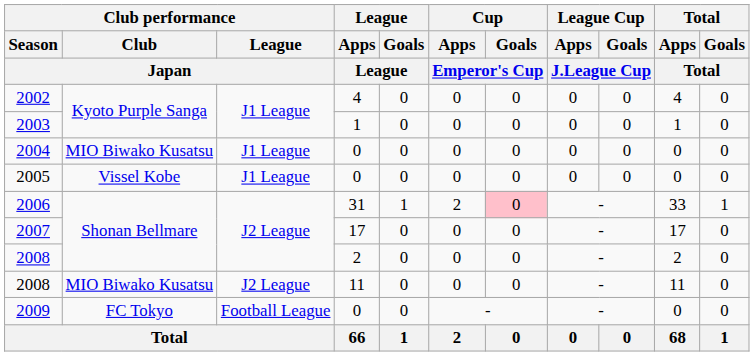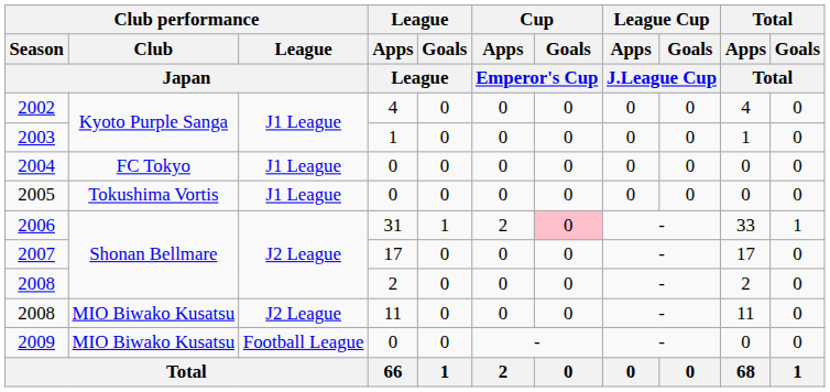 <table class="wikitable" style="text-align:center;">
 <tr>
 <th colspan=3>Club performance</th>
 <th colspan=2>League</th>
 <th colspan=2>Cup</th>
 <th colspan=2>League Cup</th>
 <th colspan=2>Total</th>
 </tr>
 <tr>
 <th>Season</th>
 <th>Club</th>
 <th>League</th>
 <th>Apps</th>
 <th>Goals</th>
 <th>Apps</th>
 <th>Goals</th>
 <th>Apps</th>
 <th>Goals</th>
 <th>Apps</th>
 <th>Goals</th>
 </tr>
 <tr>
 <th colspan=3>Japan</th>
 <th colspan=2>League</th>
 <th colspan=2><a href='#'>Emperor's Cup</a></th>
 <th colspan=2><a href='#'>J.League Cup</a></th>
 <th colspan=2>Total</th>
 </tr>
 <tr>
 <td><a href='#'>2002</a></td>
 <td rowspan="2"><a href='#'>Kyoto Purple Sanga</a></td>
 <td rowspan="2"><a href='#'>J1 League</a></td>
 <td>4</td>
 <td>0</td>
 <td>0</td>
 <td>0</td>
 <td>0</td>
 <td>0</td>
 <td>4</td>
 <td>0</td>
 </tr>
 <tr>
 <td><a href='#'>2003</a></td>
 <td>1</td>
 <td>0</td>
 <td>0</td>
 <td>0</td>
 <td>0</td>
 <td>0</td>
 <td>1</td>
 <td>0</td>
 </tr>
 <tr>
 <td><a href='#'>2004</a></td>
-<td><a href='#'>MIO Biwako Kusatsu</a></td>
+<td><a href='#'>FC Tokyo</a></td>
 <td><a href='#'>J1 League</a></td>
 <td>0</td>
 <td>0</td>
 <td>0</td>
 <td>0</td>
 <td>0</td>
 <td>0</td>
 <td>0</td>
 <td>0</td>
 </tr>
 <tr>
 <td>2005</td>
-<td><a href='#'>Vissel Kobe</a></td>
+<td><a href='#'>Tokushima Vortis</a></td>
 <td><a href='#'>J1 League</a></td>
 <td>0</td>
 <td>0</td>
 <td>0</td>
 <td>0</td>
 <td>0</td>
 <td>0</td>
 <td>0</td>
 <td>0</td>
 </tr>
 <tr>
 <td><a href='#'>2006</a></td>
 <td rowspan="3"><a href='#'>Shonan Bellmare</a></td>
 <td rowspan="3"><a href='#'>J2 League</a></td>
 <td>31</td>
 <td>1</td>
 <td>2</td>
 <td style="background: pink;">0</td>
 <td colspan="2">-</td>
 <td>33</td>
 <td>1</td>
 </tr>
 <tr>
 <td><a href='#'>2007</a></td>
 <td>17</td>
 <td>0</td>
 <td>0</td>
 <td>0</td>
 <td colspan="2">-</td>
 <td>17</td>
 <td>0</td>
 </tr>
 <tr>
 <td><a href='#'>2008</a></td>
 <td>2</td>
 <td>0</td>
 <td>0</td>
 <td>0</td>
 <td colspan="2">-</td>
 <td>2</td>
 <td>0</td>
 </tr>
 <tr>
 <td>2008</td>
 <td><a href='#'>MIO Biwako Kusatsu</a></td>
 <td><a href='#'>J2 League</a></td>
 <td>11</td>
 <td>0</td>
 <td>0</td>
 <td>0</td>
 <td colspan="2">-</td>
 <td>11</td>
 <td>0</td>
 </tr>
 <tr>
 <td><a href='#'>2009</a></td>
-<td><a href='#'>FC Tokyo</a></td>
+<td><a href='#'>MIO Biwako Kusatsu</a></td>
 <td><a href='#'>Football League</a></td>
 <td>0</td>
 <td>0</td>
 <td colspan="2">-</td>
 <td colspan="2">-</td>
 <td>0</td>
 <td>0</td>
 </tr>
 <tr>
 <th colspan=3>Total</th>
 <th>66</th>
 <th>1</th>
 <th>2</th>
 <th>0</th>
 <th>0</th>
 <th>0</th>
 <th>68</th>
 <th>1</th>
 </tr>
 </table>
